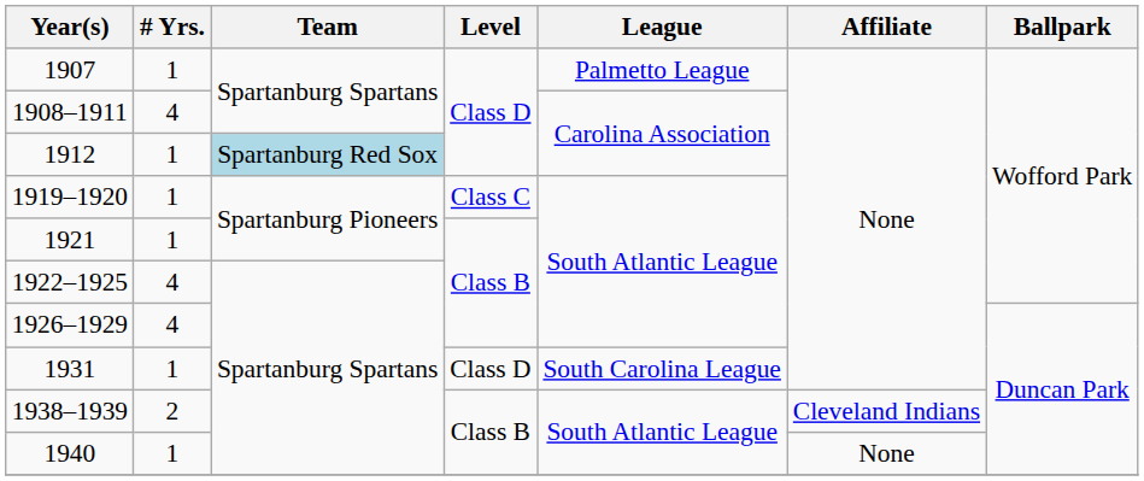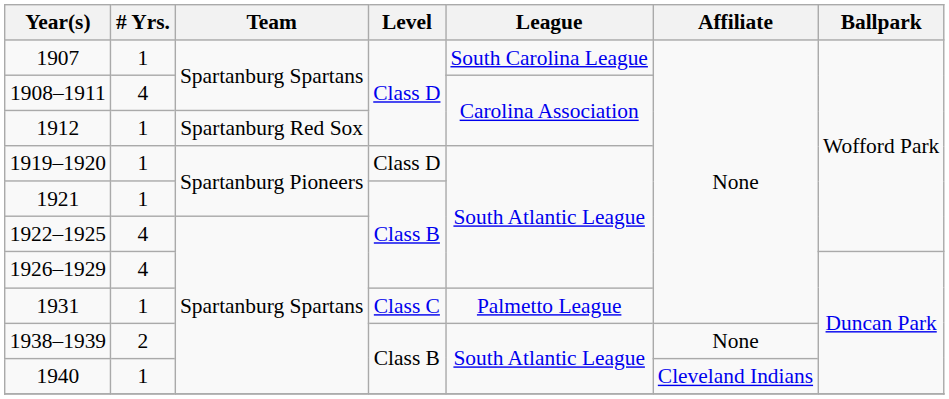 <table class="wikitable" style="text-align:center; font-size: 95%;">
 <tr>
 <th>Year(s)</th>
 <th># Yrs.</th>
 <th>Team</th>
 <th>Level</th>
 <th>League</th>
 <th>Affiliate</th>
 <th>Ballpark</th>
 </tr>
 <tr>
 <td>1907</td>
 <td>1</td>
 <td rowspan=2>Spartanburg Spartans</td>
 <td rowspan=3><a href='#'>Class D</a></td>
-<td><a href='#'>Palmetto League</a></td>
+<td><a href='#'>South Carolina League</a></td>
 <td rowspan=8>None</td>
 <td rowspan=6>Wofford Park</td>
 </tr>
 <tr>
 <td>1908–1911</td>
 <td>4</td>
 <td rowspan=2><a href='#'>Carolina Association</a></td>
 </tr>
 <tr>
 <td>1912</td>
 <td>1</td>
-<td style="background: lightblue;">Spartanburg Red Sox</td>
+<td>Spartanburg Red Sox</td>
 </tr>
 <tr>
 <td>1919–1920</td>
 <td>1</td>
 <td rowspan=2>Spartanburg Pioneers</td>
-<td><a href='#'>Class C</a></td>
+<td>Class D</td>
 <td rowspan=4><a href='#'>South Atlantic League</a></td>
 </tr>
 <tr>
 <td>1921</td>
 <td>1</td>
 <td rowspan=3><a href='#'>Class B</a></td>
 </tr>
 <tr>
 <td>1922–1925</td>
 <td>4</td>
 <td rowspan=5>Spartanburg Spartans</td>
 </tr>
 <tr>
 <td>1926–1929</td>
 <td>4</td>
 <td rowspan=4><a href='#'>Duncan Park</a></td>
 </tr>
 <tr>
 <td>1931</td>
 <td>1</td>
-<td>Class D</td>
-<td><a href='#'>South Carolina League</a></td>
+<td><a href='#'>Class C</a></td>
+<td><a href='#'>Palmetto League</a></td>
 </tr>
 <tr>
 <td>1938–1939</td>
 <td>2</td>
 <td rowspan=2>Class B</td>
 <td rowspan=2><a href='#'>South Atlantic League</a></td>
-<td><a href='#'>Cleveland Indians</a></td>
+<td>None</td>
 </tr>
 <tr>
 <td>1940</td>
 <td>1</td>
-<td>None</td>
+<td><a href='#'>Cleveland Indians</a></td>
 </tr>
 <tr>
 </tr>
 <tr>
 </tr>
 </table>
